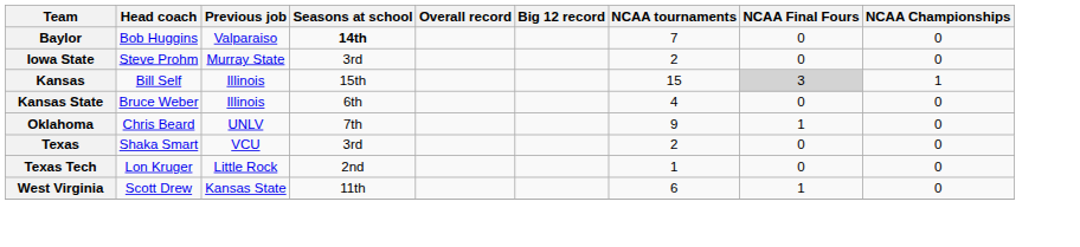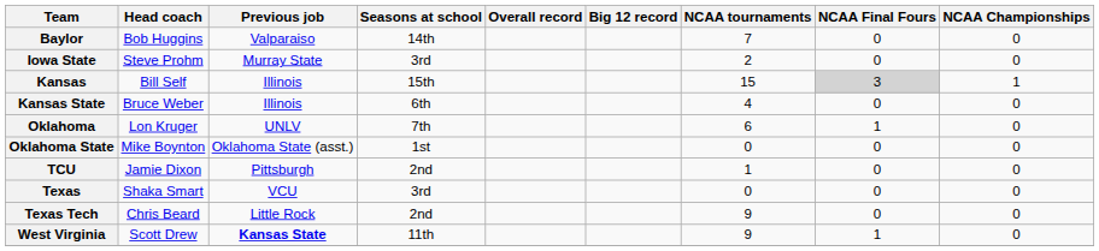 <table class="wikitable sortable" style="text-align: center;font-size:90%;">
 <tr>
 <th width="110">Team</th>
 <th>Head coach</th>
 <th>Previous job</th>
 <th>Seasons at school</th>
 <th>Overall record</th>
 <th>Big 12 record</th>
 <th>NCAA tournaments</th>
 <th>NCAA Final Fours</th>
 <th>NCAA Championships</th>
 </tr>
 <tr>
 <th style=>Baylor</th>
 <td><a href='#'>Bob Huggins</a></td>
 <td><a href='#'>Valparaiso</a></td>
-<td><strong>14th</strong></td>
+<td>14th</td>
 <td></td>
 <td></td>
 <td>7</td>
 <td>0</td>
 <td>0</td>
 </tr>
 <tr>
 <th style=>Iowa State</th>
 <td><a href='#'>Steve Prohm</a></td>
 <td><a href='#'>Murray State</a></td>
 <td>3rd</td>
 <td></td>
 <td></td>
 <td>2</td>
 <td>0</td>
 <td>0</td>
 </tr>
 <tr>
 <th style=>Kansas</th>
 <td><a href='#'>Bill Self</a></td>
 <td><a href='#'>Illinois</a></td>
 <td>15th</td>
 <td></td>
 <td></td>
 <td>15</td>
 <td style="background: lightgrey;">3</td>
 <td>1</td>
 </tr>
 <tr>
 <th style=>Kansas State</th>
 <td><a href='#'>Bruce Weber</a></td>
 <td><a href='#'>Illinois</a></td>
 <td>6th</td>
 <td></td>
 <td></td>
 <td>4</td>
 <td>0</td>
 <td>0</td>
 </tr>
 <tr>
 <th style=>Oklahoma</th>
-<td><a href='#'>Chris Beard</a></td>
+<td><a href='#'>Lon Kruger</a></td>
 <td><a href='#'>UNLV</a></td>
 <td>7th</td>
 <td></td>
 <td></td>
-<td>9</td>
+<td>6</td>
 <td>1</td>
+<td>0</td>
+</tr>
+<tr>
+<th style=>Oklahoma State</th>
+<td><a href='#'>Mike Boynton</a></td>
+<td><a href='#'>Oklahoma State</a> (asst.)</td>
+<td>1st</td>
+<td></td>
+<td></td>
+<td>0</td>
+<td>0</td>
+<td>0</td>
+</tr>
+<tr>
+<th style=>TCU</th>
+<td><a href='#'>Jamie Dixon</a></td>
+<td><a href='#'>Pittsburgh</a></td>
+<td>2nd</td>
+<td></td>
+<td></td>
+<td>1</td>
+<td>0</td>
 <td>0</td>
 </tr>
 <tr>
 <th style=>Texas</th>
 <td><a href='#'>Shaka Smart</a></td>
 <td><a href='#'>VCU</a></td>
 <td>3rd</td>
 <td></td>
 <td></td>
-<td>2</td>
+<td>0</td>
 <td>0</td>
 <td>0</td>
 </tr>
 <tr>
 <th style=>Texas Tech</th>
-<td><a href='#'>Lon Kruger</a></td>
+<td><a href='#'>Chris Beard</a></td>
 <td><a href='#'>Little Rock</a></td>
 <td>2nd</td>
 <td></td>
 <td></td>
-<td>1</td>
+<td>9</td>
 <td>0</td>
 <td>0</td>
 </tr>
 <tr>
 <th style=>West Virginia</th>
 <td><a href='#'>Scott Drew</a></td>
-<td><a href='#'>Kansas State</a></td>
+<td><strong><a href='#'>Kansas State</a></strong></td>
 <td>11th</td>
 <td></td>
 <td></td>
-<td>6</td>
+<td>9</td>
 <td>1</td>
 <td>0</td>
 </tr>
 <tr>
 </tr>
 </table>
